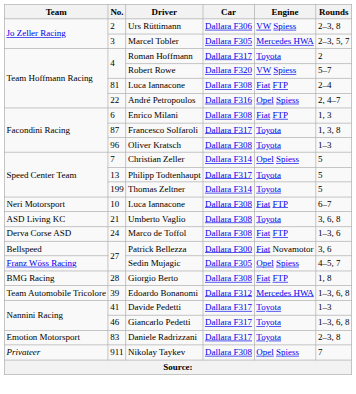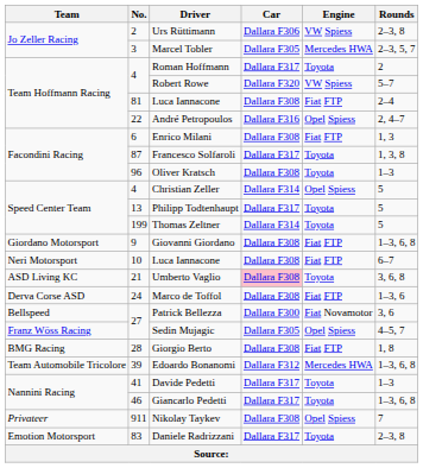 <table class="wikitable" style="font-size: 85%">
 <tr>
 <th>Team</th>
 <th>No.</th>
 <th>Driver</th>
 <th>Car</th>
 <th>Engine</th>
 <th>Rounds</th>
 </tr>
 <tr>
 <td rowspan="2"> <a href='#'>Jo Zeller Racing</a></td>
 <td>2</td>
 <td> Urs Rüttimann</td>
 <td><a href='#'>Dallara F306</a></td>
 <td><a href='#'>VW</a> <a href='#'>Spiess</a></td>
 <td>2–3, 8</td>
 </tr>
 <tr>
 <td>3</td>
 <td> Marcel Tobler</td>
 <td><a href='#'>Dallara F305</a></td>
 <td><a href='#'>Mercedes HWA</a></td>
 <td>2–3, 5, 7</td>
 </tr>
 <tr>
 <td rowspan="4"> Team Hoffmann Racing</td>
 <td rowspan="2">4</td>
 <td> Roman Hoffmann</td>
 <td><a href='#'>Dallara F317</a></td>
 <td><a href='#'>Toyota</a></td>
 <td>2</td>
 </tr>
 <tr>
 <td> Robert Rowe</td>
 <td><a href='#'>Dallara F320</a></td>
 <td><a href='#'>VW</a> <a href='#'>Spiess</a></td>
 <td>5–7</td>
 </tr>
 <tr>
 <td>81</td>
 <td> Luca Iannacone</td>
 <td><a href='#'>Dallara F308</a></td>
 <td><a href='#'>Fiat</a> <a href='#'>FTP</a></td>
 <td>2–4</td>
 </tr>
 <tr>
 <td>22</td>
 <td> André Petropoulos</td>
 <td><a href='#'>Dallara F316</a></td>
 <td><a href='#'>Opel</a> <a href='#'>Spiess</a></td>
 <td>2, 4–7</td>
 </tr>
 <tr>
 <td rowspan="3"> Facondini Racing</td>
 <td>6</td>
 <td> Enrico Milani</td>
 <td><a href='#'>Dallara F308</a></td>
 <td><a href='#'>Fiat</a> <a href='#'>FTP</a></td>
 <td>1, 3</td>
 </tr>
 <tr>
 <td>87</td>
 <td> Francesco Solfaroli</td>
 <td><a href='#'>Dallara F317</a></td>
 <td><a href='#'>Toyota</a></td>
 <td>1, 3, 8</td>
 </tr>
 <tr>
 <td>96</td>
 <td> Oliver Kratsch</td>
 <td><a href='#'>Dallara F308</a></td>
 <td><a href='#'>Toyota</a></td>
 <td>1–3</td>
 </tr>
 <tr>
 <td rowspan="3"> Speed Center Team</td>
-<td>7</td>
+<td>4</td>
 <td> Christian Zeller</td>
 <td><a href='#'>Dallara F314</a></td>
 <td><a href='#'>Opel</a> <a href='#'>Spiess</a></td>
 <td>5</td>
 </tr>
 <tr>
 <td>13</td>
 <td> Philipp Todtenhaupt</td>
 <td><a href='#'>Dallara F317</a></td>
 <td><a href='#'>Toyota</a></td>
 <td>5</td>
 </tr>
 <tr>
 <td>199</td>
 <td> Thomas Zeltner</td>
 <td><a href='#'>Dallara F314</a></td>
 <td><a href='#'>Toyota</a></td>
 <td>5</td>
 </tr>
 <tr>
+<td> Giordano Motorsport</td>
+<td>9</td>
+<td> Giovanni Giordano</td>
+<td><a href='#'>Dallara F308</a></td>
+<td><a href='#'>Fiat</a> <a href='#'>FTP</a></td>
+<td>1–3, 6, 8</td>
+</tr>
+<tr>
 <td> Neri Motorsport</td>
 <td>10</td>
 <td> Luca Iannacone</td>
 <td><a href='#'>Dallara F308</a></td>
 <td><a href='#'>Fiat</a> <a href='#'>FTP</a></td>
 <td>6–7</td>
 </tr>
 <tr>
 <td> ASD Living KC</td>
 <td>21</td>
 <td> Umberto Vaglio</td>
-<td><a href='#'>Dallara F308</a></td>
+<td style="background: pink;"><a href='#'>Dallara F308</a></td>
 <td><a href='#'>Toyota</a></td>
 <td>3, 6, 8</td>
 </tr>
 <tr>
 <td> Derva Corse ASD</td>
 <td>24</td>
 <td> Marco de Toffol</td>
 <td><a href='#'>Dallara F308</a></td>
 <td><a href='#'>Fiat</a> <a href='#'>FTP</a></td>
 <td>1–3, 6</td>
 </tr>
 <tr>
 <td> Bellspeed</td>
 <td rowspan="2">27</td>
 <td> Patrick Bellezza</td>
 <td><a href='#'>Dallara F300</a></td>
 <td><a href='#'>Fiat</a> Novamotor</td>
 <td>3, 6</td>
 </tr>
 <tr>
 <td> <a href='#'>Franz Wöss Racing</a></td>
 <td> Sedin Mujagic</td>
 <td><a href='#'>Dallara F305</a></td>
 <td><a href='#'>Opel</a> <a href='#'>Spiess</a></td>
 <td>4–5, 7</td>
 </tr>
 <tr>
 <td> BMG Racing</td>
 <td>28</td>
 <td> Giorgio Berto</td>
 <td><a href='#'>Dallara F308</a></td>
 <td><a href='#'>Fiat</a> <a href='#'>FTP</a></td>
 <td>1, 8</td>
 </tr>
 <tr>
 <td> Team Automobile Tricolore</td>
 <td>39</td>
 <td> Edoardo Bonanomi</td>
 <td><a href='#'>Dallara F312</a></td>
 <td><a href='#'>Mercedes HWA</a></td>
 <td>1–3, 6, 8</td>
 </tr>
 <tr>
 <td rowspan="2"> Nannini Racing</td>
 <td>41</td>
 <td> Davide Pedetti</td>
 <td><a href='#'>Dallara F317</a></td>
 <td><a href='#'>Toyota</a></td>
 <td>1–3</td>
 </tr>
 <tr>
 <td>46</td>
 <td> Giancarlo Pedetti</td>
 <td><a href='#'>Dallara F317</a></td>
 <td><a href='#'>Toyota</a></td>
 <td>1–3, 6, 8</td>
 </tr>
 <tr>
+<td><em>Privateer</em></td>
+<td>911</td>
+<td> Nikolay Taykev</td>
+<td><a href='#'>Dallara F308</a></td>
+<td><a href='#'>Opel</a> <a href='#'>Spiess</a></td>
+<td>7</td>
+</tr>
+<tr>
 <td> Emotion Motorsport</td>
 <td>83</td>
 <td> Daniele Radrizzani</td>
 <td><a href='#'>Dallara F317</a></td>
 <td><a href='#'>Toyota</a></td>
 <td>2–3, 8</td>
 </tr>
 <tr>
-<td><em>Privateer</em></td>
-<td>911</td>
-<td> Nikolay Taykev</td>
-<td><a href='#'>Dallara F308</a></td>
-<td><a href='#'>Opel</a> <a href='#'>Spiess</a></td>
-<td>7</td>
-</tr>
-<tr>
 <th colspan="6">Source: </th>
 </tr>
 </table>
